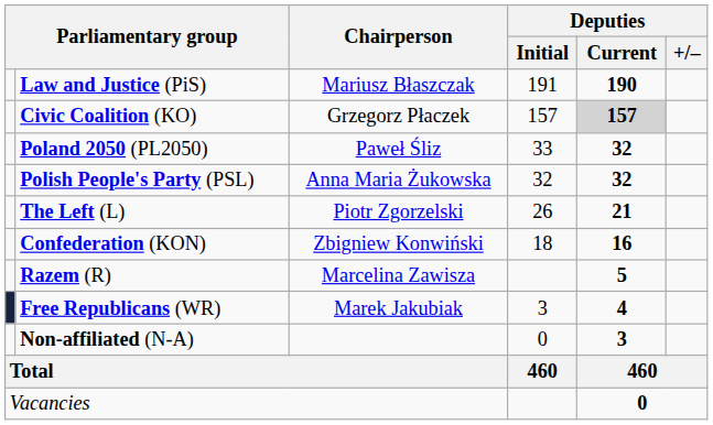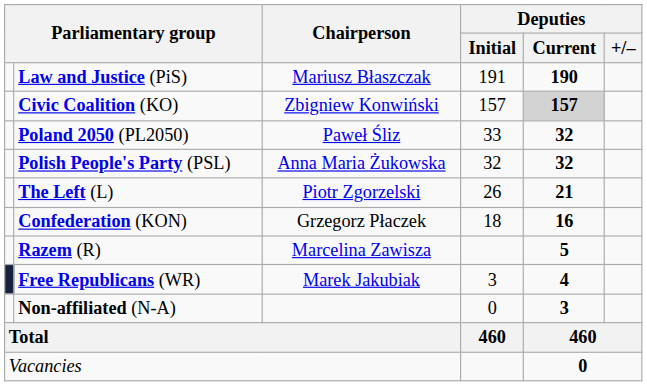 <table class="wikitable" style="text-align: center" width=560px>
 <tr>
 <th colspan="2" rowspan="2">Parliamentary group</th>
 <th rowspan="2">Chairperson</th>
 <th colspan="3">Deputies</th>
 </tr>
 <tr>
 <th>Initial</th>
 <th>Current</th>
 <th>+/–</th>
 </tr>
 <tr>
 <td></td>
 <td style="text-align:left;"><strong><a href='#'>Law and Justice</a></strong> (PiS)<br></td>
 <td><a href='#'>Mariusz Błaszczak</a></td>
 <td>191</td>
 <td><strong>190</strong></td>
 <td></td>
 </tr>
 <tr>
 <td></td>
 <td style="text-align:left;"><strong><a href='#'>Civic Coalition</a></strong> (KO)<br></td>
-<td>Grzegorz Płaczek</td>
+<td><a href='#'>Zbigniew Konwiński</a></td>
 <td>157</td>
 <td style="background: lightgrey;"><strong>157</strong></td>
 <td></td>
 </tr>
 <tr>
 <td></td>
 <td style="text-align:left;"><strong><a href='#'>Poland 2050</a></strong> (PL2050)<br></td>
 <td><a href='#'>Paweł Śliz</a></td>
 <td>33</td>
 <td><strong>32</strong></td>
 <td></td>
 </tr>
 <tr>
 <td></td>
 <td style="text-align:left;"><strong><a href='#'>Polish People's Party</a></strong> (PSL)<br></td>
 <td><a href='#'>Anna Maria Żukowska</a></td>
 <td>32</td>
 <td><strong>32</strong></td>
 <td></td>
 </tr>
 <tr>
 <td></td>
 <td style="text-align:left;"><strong><a href='#'>The Left</a></strong> (L)<br></td>
 <td><a href='#'>Piotr Zgorzelski</a></td>
 <td>26</td>
 <td><strong>21</strong></td>
 <td></td>
 </tr>
 <tr>
 <td></td>
 <td style="text-align:left;"><strong><a href='#'>Confederation</a></strong> (KON)<br></td>
-<td><a href='#'>Zbigniew Konwiński</a></td>
+<td>Grzegorz Płaczek</td>
 <td>18</td>
 <td><strong>16</strong></td>
 <td></td>
 </tr>
 <tr>
 <td></td>
 <td style="text-align:left;"><strong><a href='#'>Razem</a></strong> (R)<br></td>
 <td><a href='#'>Marcelina Zawisza</a></td>
 <td></td>
 <td><strong>5</strong></td>
 <td></td>
 </tr>
 <tr>
 <td style="background: #15233F;"></td>
 <td style="text-align:left;"><strong><a href='#'>Free Republicans</a></strong> (WR)<br></td>
 <td><a href='#'>Marek Jakubiak</a></td>
 <td>3</td>
 <td><strong>4</strong></td>
 <td></td>
 </tr>
 <tr>
 <td></td>
 <td style="text-align:left;"><strong>Non-affiliated</strong> (N-A)</td>
 <td></td>
 <td>0</td>
 <td><strong>3</strong></td>
 <td></td>
 </tr>
 <tr>
 <th colspan="3" style="text-align:left;">Total</th>
 <th>460</th>
 <th colspan="2">460</th>
 </tr>
 <tr>
 <td colspan="3" style="text-align:left;"><em>Vacancies</em></td>
 <td></td>
 <td colspan="2"><strong>0</strong></td>
 </tr>
 </table>
